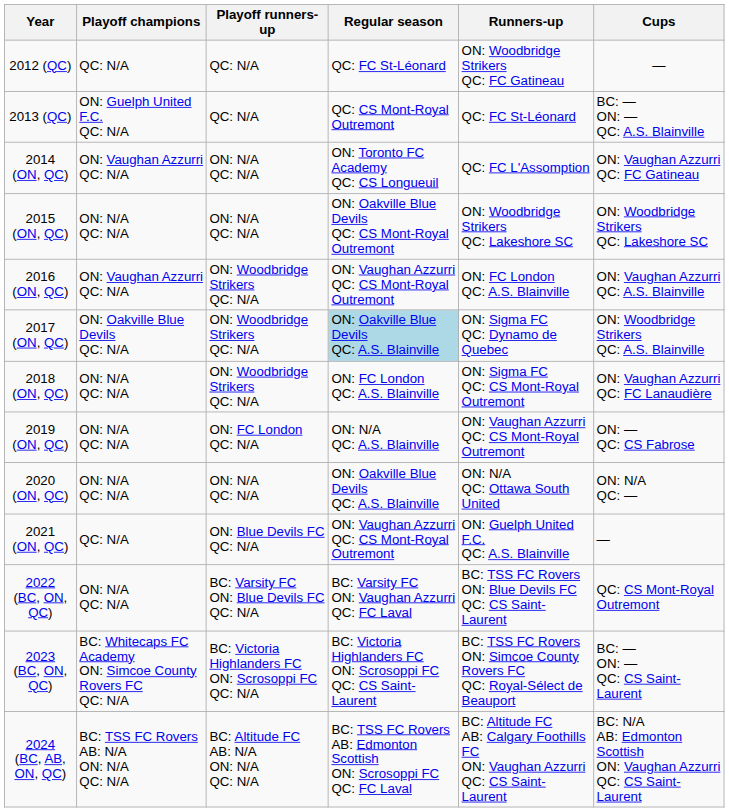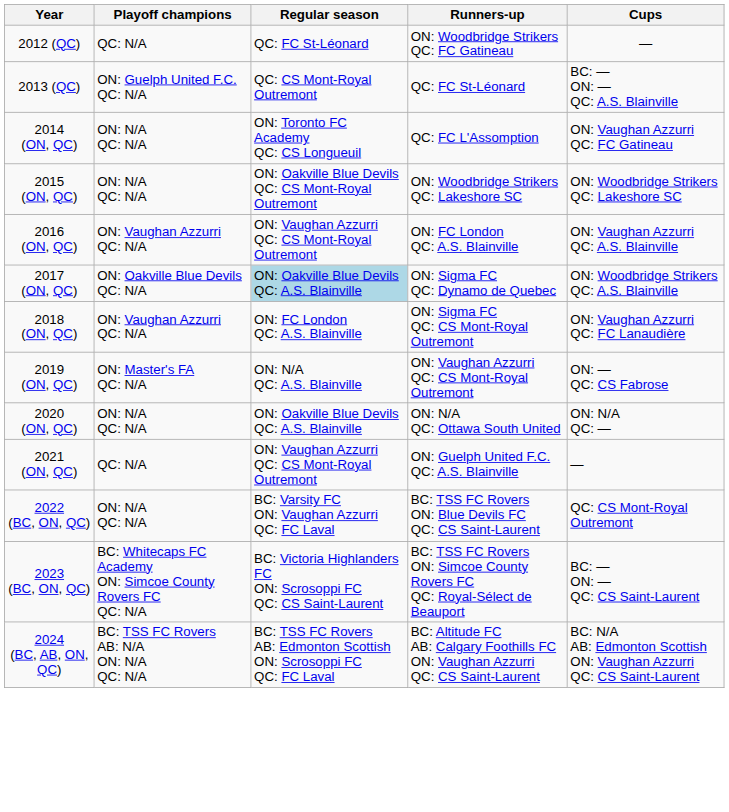 <table class="wikitable">
 <tr>
 <th>Year</th>
 <th>Playoff champions</th>
-<th>Playoff runners-up</th>
 <th>Regular season</th>
 <th>Runners-up</th>
 <th>Cups</th>
 </tr>
 <tr>
 <td align=center>2012 (<a href='#'>QC</a>)</td>
-<td>QC: N/A</td>
 <td>QC: N/A</td>
 <td>QC: <a href='#'>FC St-Léonard</a></td>
 <td>ON: <a href='#'>Woodbridge Strikers</a><br>QC: <a href='#'>FC Gatineau</a></td>
 <td style="text-align: center;">—</td>
 </tr>
 <tr>
 <td align=center>2013 (<a href='#'>QC</a>)</td>
 <td>ON: <a href='#'>Guelph United F.C.</a><br>QC: N/A</td>
-<td>QC: N/A</td>
 <td>QC: <a href='#'>CS Mont-Royal Outremont</a></td>
 <td>QC: <a href='#'>FC St-Léonard</a></td>
 <td>BC: —<br>ON: —<br>QC: <a href='#'>A.S. Blainville</a></td>
 </tr>
 <tr>
 <td align=center>2014<br>(<a href='#'>ON</a>, <a href='#'>QC</a>)</td>
-<td>ON: <a href='#'>Vaughan Azzurri</a><br>QC: N/A</td>
 <td>ON: N/A<br>QC: N/A</td>
 <td>ON: <a href='#'>Toronto FC Academy</a><br>QC: <a href='#'>CS Longueuil</a></td>
 <td>QC: <a href='#'>FC L'Assomption</a></td>
 <td>ON: <a href='#'>Vaughan Azzurri</a><br>QC: <a href='#'>FC Gatineau</a></td>
 </tr>
 <tr>
 <td align=center>2015<br>(<a href='#'>ON</a>, <a href='#'>QC</a>)</td>
 <td>ON: N/A<br>QC: N/A</td>
-<td>ON: N/A<br>QC: N/A</td>
 <td>ON: <a href='#'>Oakville Blue Devils</a><br>QC: <a href='#'>CS Mont-Royal Outremont</a></td>
 <td>ON: <a href='#'>Woodbridge Strikers</a><br>QC: <a href='#'>Lakeshore SC</a></td>
 <td>ON: <a href='#'>Woodbridge Strikers</a><br>QC: <a href='#'>Lakeshore SC</a></td>
 </tr>
 <tr>
 <td align=center>2016<br>(<a href='#'>ON</a>, <a href='#'>QC</a>)</td>
 <td>ON: <a href='#'>Vaughan Azzurri</a><br>QC: N/A</td>
-<td>ON: <a href='#'>Woodbridge Strikers</a><br>QC: N/A</td>
 <td>ON: <a href='#'>Vaughan Azzurri</a><br>QC: <a href='#'>CS Mont-Royal Outremont</a></td>
 <td>ON: <a href='#'>FC London</a><br>QC: <a href='#'>A.S. Blainville</a></td>
 <td>ON: <a href='#'>Vaughan Azzurri</a><br>QC: <a href='#'>A.S. Blainville</a></td>
 </tr>
 <tr>
 <td align=center>2017<br>(<a href='#'>ON</a>, <a href='#'>QC</a>)</td>
 <td>ON: <a href='#'>Oakville Blue Devils</a><br>QC: N/A</td>
-<td>ON: <a href='#'>Woodbridge Strikers</a><br>QC: N/A</td>
 <td style="background: lightblue;">ON: <a href='#'>Oakville Blue Devils</a><br>QC: <a href='#'>A.S. Blainville</a></td>
 <td>ON: <a href='#'>Sigma FC</a><br>QC: <a href='#'>Dynamo de Quebec</a></td>
 <td>ON: <a href='#'>Woodbridge Strikers</a><br>QC: <a href='#'>A.S. Blainville</a></td>
 </tr>
 <tr>
 <td align=center>2018<br>(<a href='#'>ON</a>, <a href='#'>QC</a>)</td>
-<td>ON: N/A<br>QC: N/A</td>
-<td>ON: <a href='#'>Woodbridge Strikers</a><br>QC: N/A</td>
+<td>ON: <a href='#'>Vaughan Azzurri</a><br>QC: N/A</td>
 <td>ON: <a href='#'>FC London</a><br>QC: <a href='#'>A.S. Blainville</a></td>
 <td>ON: <a href='#'>Sigma FC</a><br>QC: <a href='#'>CS Mont-Royal Outremont</a></td>
 <td>ON: <a href='#'>Vaughan Azzurri</a><br>QC: <a href='#'>FC Lanaudière</a></td>
 </tr>
 <tr>
 <td align=center>2019<br>(<a href='#'>ON</a>, <a href='#'>QC</a>)</td>
-<td>ON: N/A<br>QC: N/A</td>
-<td>ON: <a href='#'>FC London</a><br>QC: N/A</td>
+<td>ON: <a href='#'>Master's FA</a><br>QC: N/A</td>
 <td>ON: N/A<br>QC: <a href='#'>A.S. Blainville</a></td>
 <td>ON: <a href='#'>Vaughan Azzurri</a><br>QC: <a href='#'>CS Mont-Royal Outremont</a></td>
 <td>ON: —<br>QC: <a href='#'>CS Fabrose</a></td>
 </tr>
 <tr>
 <td align=center>2020<br>(<a href='#'>ON</a>, <a href='#'>QC</a>)</td>
-<td>ON: N/A<br>QC: N/A</td>
 <td>ON: N/A<br>QC: N/A</td>
 <td>ON: <a href='#'>Oakville Blue Devils</a><br>QC: <a href='#'>A.S. Blainville</a></td>
 <td>ON: N/A<br>QC: <a href='#'>Ottawa South United</a></td>
 <td>ON: N/A<br>QC: —</td>
 </tr>
 <tr>
 <td align=center>2021<br>(<a href='#'>ON</a>, <a href='#'>QC</a>)</td>
 <td>QC: N/A</td>
-<td>ON: <a href='#'>Blue Devils FC</a><br>QC: N/A</td>
 <td>ON: <a href='#'>Vaughan Azzurri</a><br>QC: <a href='#'>CS Mont-Royal Outremont</a></td>
 <td>ON: <a href='#'>Guelph United F.C.</a><br>QC: <a href='#'>A.S. Blainville</a></td>
 <td>—</td>
 </tr>
 <tr>
 <td align=center><a href='#'>2022</a><br>(<a href='#'>BC</a>, <a href='#'>ON</a>, <a href='#'>QC</a>)</td>
 <td>ON: N/A<br>QC: N/A</td>
-<td>BC: <a href='#'>Varsity FC</a><br>ON: <a href='#'>Blue Devils FC</a><br>QC: N/A</td>
 <td>BC: <a href='#'>Varsity FC</a><br>ON: <a href='#'>Vaughan Azzurri</a><br>QC: <a href='#'>FC Laval</a></td>
 <td>BC: <a href='#'>TSS FC Rovers</a><br>ON: <a href='#'>Blue Devils FC</a><br>QC: <a href='#'>CS Saint-Laurent</a></td>
 <td>QC: <a href='#'>CS Mont-Royal Outremont</a></td>
 </tr>
 <tr>
 <td align=center><a href='#'>2023</a><br>(<a href='#'>BC</a>, <a href='#'>ON</a>, <a href='#'>QC</a>)</td>
 <td>BC: <a href='#'>Whitecaps FC Academy</a><br>ON: <a href='#'>Simcoe County Rovers FC</a><br>QC: N/A</td>
-<td>BC: <a href='#'>Victoria Highlanders FC</a><br>ON: <a href='#'>Scrosoppi FC</a><br>QC: N/A</td>
 <td>BC: <a href='#'>Victoria Highlanders FC</a><br>ON: <a href='#'>Scrosoppi FC</a><br>QC: <a href='#'>CS Saint-Laurent</a></td>
 <td>BC: <a href='#'>TSS FC Rovers</a><br>ON: <a href='#'>Simcoe County Rovers FC</a><br>QC: <a href='#'>Royal-Sélect de Beauport</a></td>
 <td>BC: —<br>ON: —<br>QC: <a href='#'>CS Saint-Laurent</a></td>
 </tr>
 <tr>
 <td align=center><a href='#'>2024</a><br>(<a href='#'>BC</a>, <a href='#'>AB</a>, <a href='#'>ON</a>, <a href='#'>QC</a>)</td>
 <td>BC: <a href='#'>TSS FC Rovers</a><br>AB: N/A<br>ON: N/A<br>QC: N/A</td>
-<td>BC: <a href='#'>Altitude FC</a><br>AB: N/A<br>ON: N/A<br>QC: N/A</td>
 <td>BC: <a href='#'>TSS FC Rovers</a><br>AB: <a href='#'>Edmonton Scottish</a><br>ON: <a href='#'>Scrosoppi FC</a><br>QC: <a href='#'>FC Laval</a></td>
 <td>BC: <a href='#'>Altitude FC</a><br>AB: <a href='#'>Calgary Foothills FC</a><br>ON: <a href='#'>Vaughan Azzurri</a><br>QC: <a href='#'>CS Saint-Laurent</a></td>
 <td>BC: N/A<br>AB: <a href='#'>Edmonton Scottish</a><br>ON: <a href='#'>Vaughan Azzurri</a><br>QC: <a href='#'>CS Saint-Laurent</a></td>
 </tr>
 </table>
